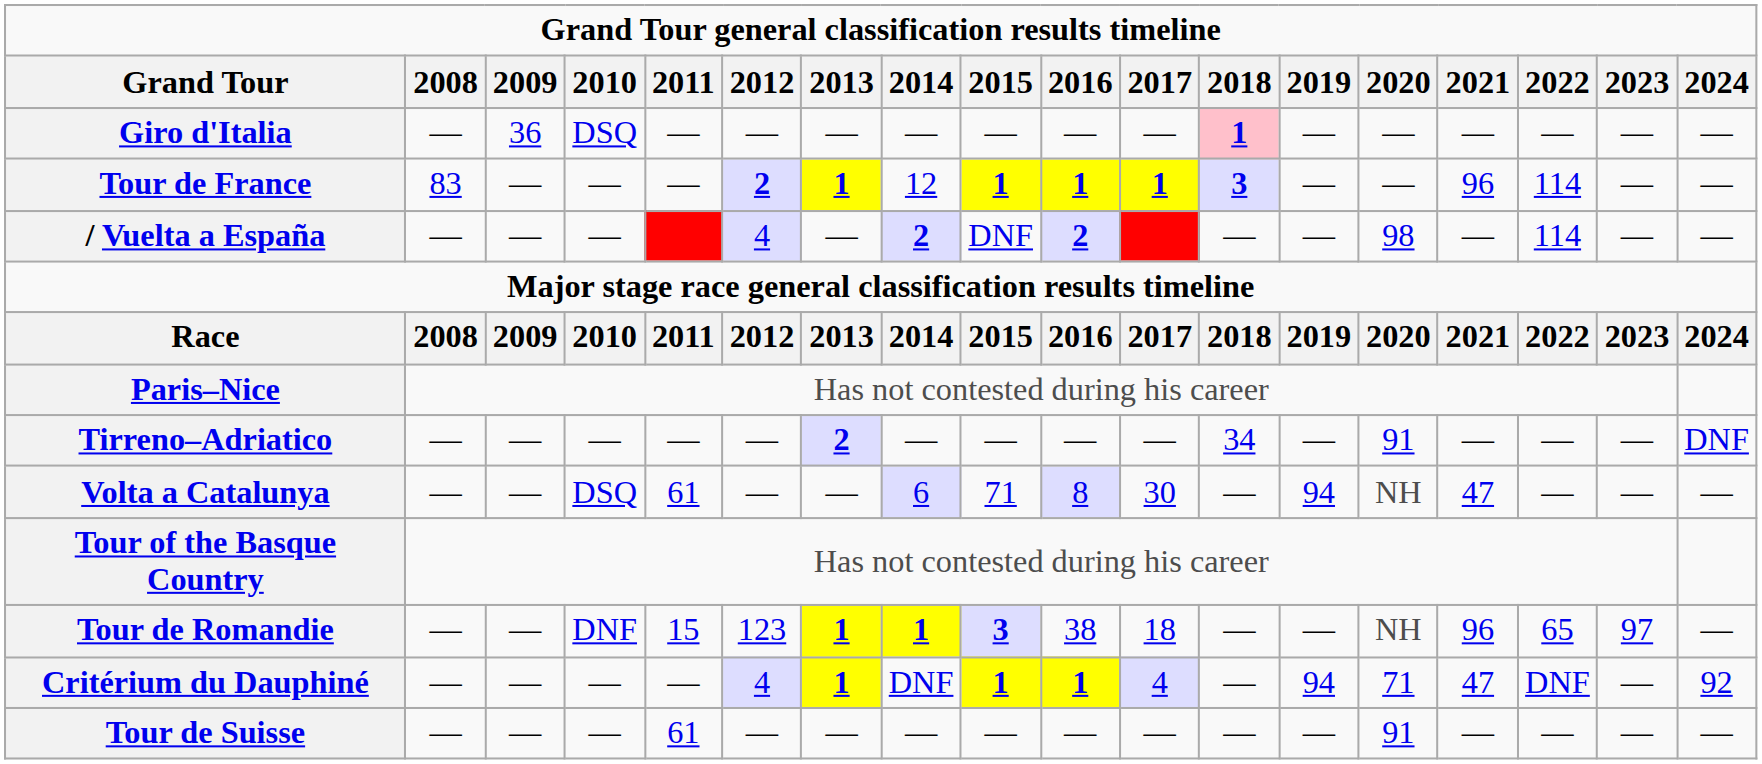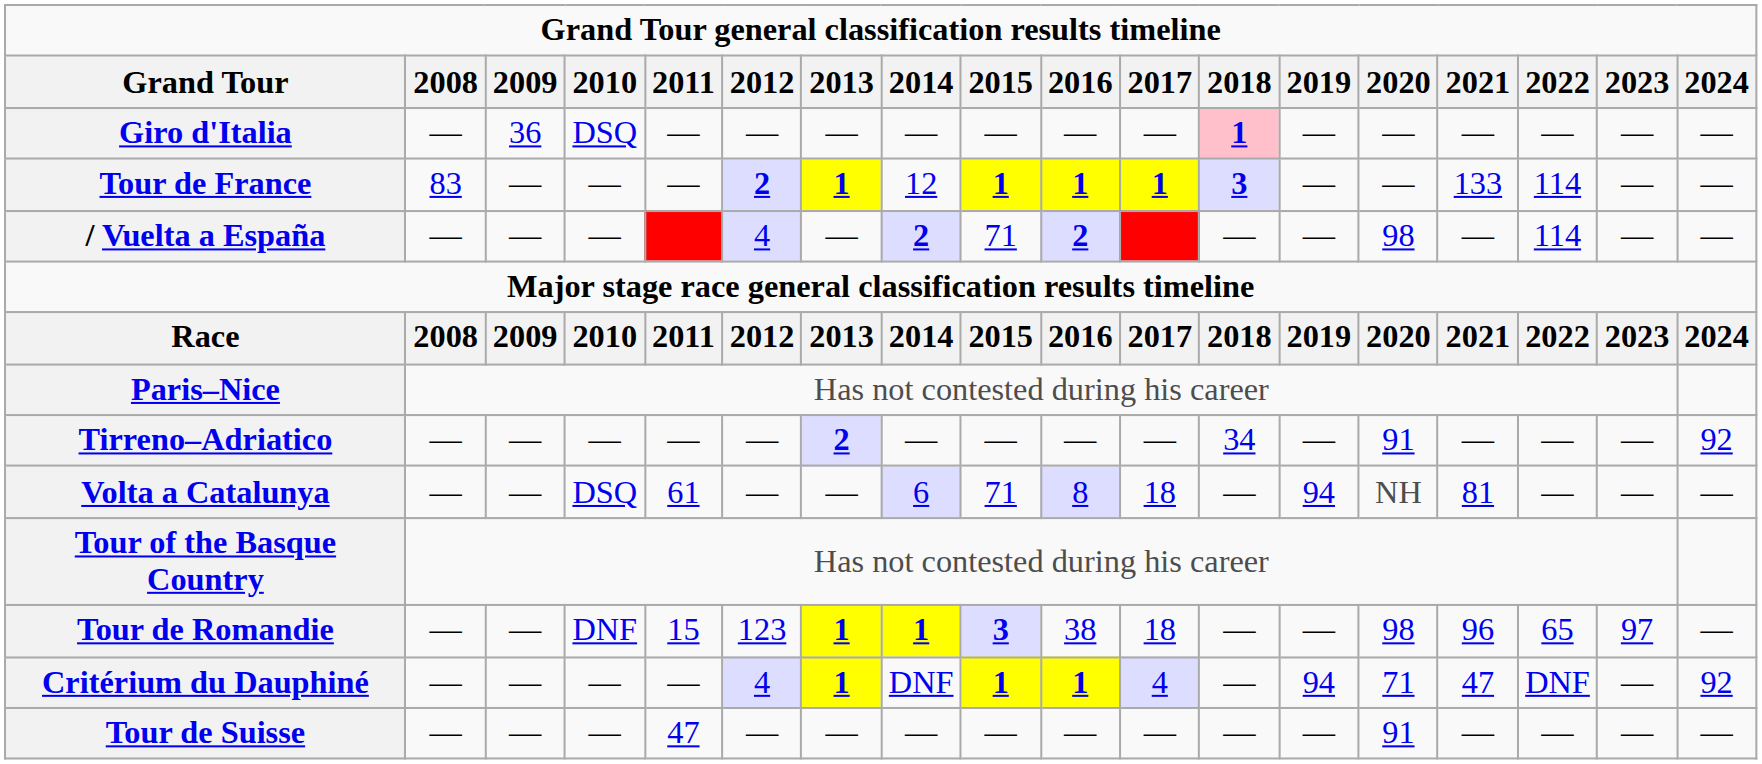 <table class="wikitable plainrowheaders">
 <tr>
 <td colspan="24" style="text-align:center;"><strong>Grand Tour general classification results timeline</strong></td>
 </tr>
 <tr>
 <th scope="col">Grand Tour</th>
 <th scope="col">2008</th>
 <th scope="col">2009</th>
 <th scope="col">2010</th>
 <th scope="col">2011</th>
 <th scope="col">2012</th>
 <th scope="col">2013</th>
 <th scope="col">2014</th>
 <th scope="col">2015</th>
 <th scope="col">2016</th>
 <th scope="col">2017</th>
 <th scope="col">2018</th>
 <th scope="col">2019</th>
 <th scope="col">2020</th>
 <th scope="col">2021</th>
 <th scope="col">2022</th>
 <th scope="col">2023</th>
 <th scope="col">2024</th>
 </tr>
 <tr style="text-align:center;">
 <th scope="row"> <a href='#'>Giro d'Italia</a></th>
 <td>—</td>
 <td><a href='#'>36</a></td>
 <td><a href='#'>DSQ</a></td>
 <td>—</td>
 <td>—</td>
 <td>—</td>
 <td>—</td>
 <td>—</td>
 <td>—</td>
 <td>—</td>
 <td style="background:pink;"><a href='#'><strong>1</strong></a></td>
 <td>—</td>
 <td>—</td>
 <td>—</td>
 <td>—</td>
 <td>—</td>
 <td>—</td>
 </tr>
 <tr style="text-align:center;">
 <th scope="row"> <a href='#'>Tour de France</a></th>
 <td><a href='#'>83</a></td>
 <td>—</td>
 <td>—</td>
 <td>—</td>
 <td style="background:#ddf;"><a href='#'><strong>2</strong></a></td>
 <td style="background:yellow;"><a href='#'><strong>1</strong></a></td>
 <td><a href='#'>12</a></td>
 <td style="background:yellow;"><a href='#'><strong>1</strong></a></td>
 <td style="background:yellow;"><a href='#'><strong>1</strong></a></td>
 <td style="background:yellow;"><a href='#'><strong>1</strong></a></td>
 <td style="background:#ddf;"><a href='#'><strong>3</strong></a></td>
 <td>—</td>
 <td>—</td>
-<td><a href='#'>96</a></td>
+<td><a href='#'>133</a></td>
 <td><a href='#'>114</a></td>
 <td>—</td>
 <td>—</td>
 </tr>
 <tr style="text-align:center;">
 <th scope="row">/ <a href='#'>Vuelta a España</a></th>
 <td>—</td>
 <td>—</td>
 <td>—</td>
 <td style="background:red;"></td>
 <td style="background:#ddf;"><a href='#'>4</a></td>
 <td>—</td>
 <td style="background:#ddf;"><a href='#'><strong>2</strong></a></td>
-<td><a href='#'>DNF</a></td>
+<td><a href='#'>71</a></td>
 <td style="background:#ddf;"><a href='#'><strong>2</strong></a></td>
 <td style="background:red;"></td>
 <td>—</td>
 <td>—</td>
 <td><a href='#'>98</a></td>
 <td>—</td>
 <td><a href='#'>114</a></td>
 <td>—</td>
 <td>—</td>
 </tr>
 <tr>
 <td colspan="24" style="text-align:center;"><strong>Major stage race general classification results timeline</strong></td>
 </tr>
 <tr>
 <th scope="col">Race</th>
 <th scope="col">2008</th>
 <th scope="col">2009</th>
 <th scope="col">2010</th>
 <th scope="col">2011</th>
 <th scope="col">2012</th>
 <th scope="col">2013</th>
 <th scope="col">2014</th>
 <th scope="col">2015</th>
 <th scope="col">2016</th>
 <th scope="col">2017</th>
 <th scope="col">2018</th>
 <th scope="col">2019</th>
 <th scope="col">2020</th>
 <th scope="col">2021</th>
 <th scope="col">2022</th>
 <th scope="col">2023</th>
 <th scope="col">2024</th>
 </tr>
 <tr style="text-align:center;">
 <th scope="row"> <a href='#'>Paris–Nice</a></th>
 <td colspan="16" style="color:#4d4d4d;">Has not contested during his career</td>
 <td></td>
 </tr>
 <tr style="text-align:center;">
 <th scope="row"> <a href='#'>Tirreno–Adriatico</a></th>
 <td>—</td>
 <td>—</td>
 <td>—</td>
 <td>—</td>
 <td>—</td>
 <td style="background:#ddf;"><a href='#'><strong>2</strong></a></td>
 <td>—</td>
 <td>—</td>
 <td>—</td>
 <td>—</td>
 <td><a href='#'>34</a></td>
 <td>—</td>
 <td><a href='#'>91</a></td>
 <td>—</td>
 <td>—</td>
 <td>—</td>
-<td><a href='#'>DNF</a></td>
+<td><a href='#'>92</a></td>
 </tr>
 <tr style="text-align:center;">
 <th scope="row"> <a href='#'>Volta a Catalunya</a></th>
 <td>—</td>
 <td>—</td>
 <td><a href='#'>DSQ</a></td>
 <td><a href='#'>61</a></td>
 <td>—</td>
 <td>—</td>
 <td style="background:#ddf;"><a href='#'>6</a></td>
 <td><a href='#'>71</a></td>
 <td style="background:#ddf;"><a href='#'>8</a></td>
-<td><a href='#'>30</a></td>
+<td><a href='#'>18</a></td>
 <td>—</td>
 <td><a href='#'>94</a></td>
 <td style="color:#4d4d4d;">NH</td>
-<td><a href='#'>47</a></td>
+<td><a href='#'>81</a></td>
 <td>—</td>
 <td>—</td>
 <td>—</td>
 </tr>
 <tr style="text-align:center;">
 <th scope="row"> <a href='#'>Tour of the Basque Country</a></th>
 <td colspan="16" style="color:#4d4d4d;">Has not contested during his career</td>
 <td></td>
 </tr>
 <tr style="text-align:center;">
 <th scope="row"> <a href='#'>Tour de Romandie</a></th>
 <td>—</td>
 <td>—</td>
 <td><a href='#'>DNF</a></td>
 <td><a href='#'>15</a></td>
 <td><a href='#'>123</a></td>
 <td style="background:yellow;"><a href='#'><strong>1</strong></a></td>
 <td style="background:yellow;"><a href='#'><strong>1</strong></a></td>
 <td style="background:#ddf;"><a href='#'><strong>3</strong></a></td>
 <td><a href='#'>38</a></td>
 <td><a href='#'>18</a></td>
 <td>—</td>
 <td>—</td>
-<td style="color:#4d4d4d;">NH</td>
+<td><a href='#'>98</a></td>
 <td><a href='#'>96</a></td>
 <td><a href='#'>65</a></td>
 <td><a href='#'>97</a></td>
 <td>—</td>
 </tr>
 <tr style="text-align:center;">
 <th scope="row"> <a href='#'>Critérium du Dauphiné</a></th>
 <td>—</td>
 <td>—</td>
 <td>—</td>
 <td>—</td>
 <td style="background:#ddf;"><a href='#'>4</a></td>
 <td style="background:yellow;"><a href='#'><strong>1</strong></a></td>
 <td><a href='#'>DNF</a></td>
 <td style="background:yellow;"><a href='#'><strong>1</strong></a></td>
 <td style="background:yellow;"><a href='#'><strong>1</strong></a></td>
 <td style="background:#ddf;"><a href='#'>4</a></td>
 <td>—</td>
 <td><a href='#'>94</a></td>
 <td><a href='#'>71</a></td>
 <td><a href='#'>47</a></td>
 <td><a href='#'>DNF</a></td>
 <td>—</td>
 <td><a href='#'>92</a></td>
 </tr>
 <tr style="text-align:center;">
 <th scope="row"> <a href='#'>Tour de Suisse</a></th>
 <td>—</td>
 <td>—</td>
 <td>—</td>
-<td><a href='#'>61</a></td>
+<td><a href='#'>47</a></td>
 <td>—</td>
 <td>—</td>
 <td>—</td>
 <td>—</td>
 <td>—</td>
 <td>—</td>
 <td>—</td>
 <td>—</td>
 <td><a href='#'>91</a></td>
 <td>—</td>
 <td>—</td>
 <td>—</td>
 <td>—</td>
 </tr>
 </table>
